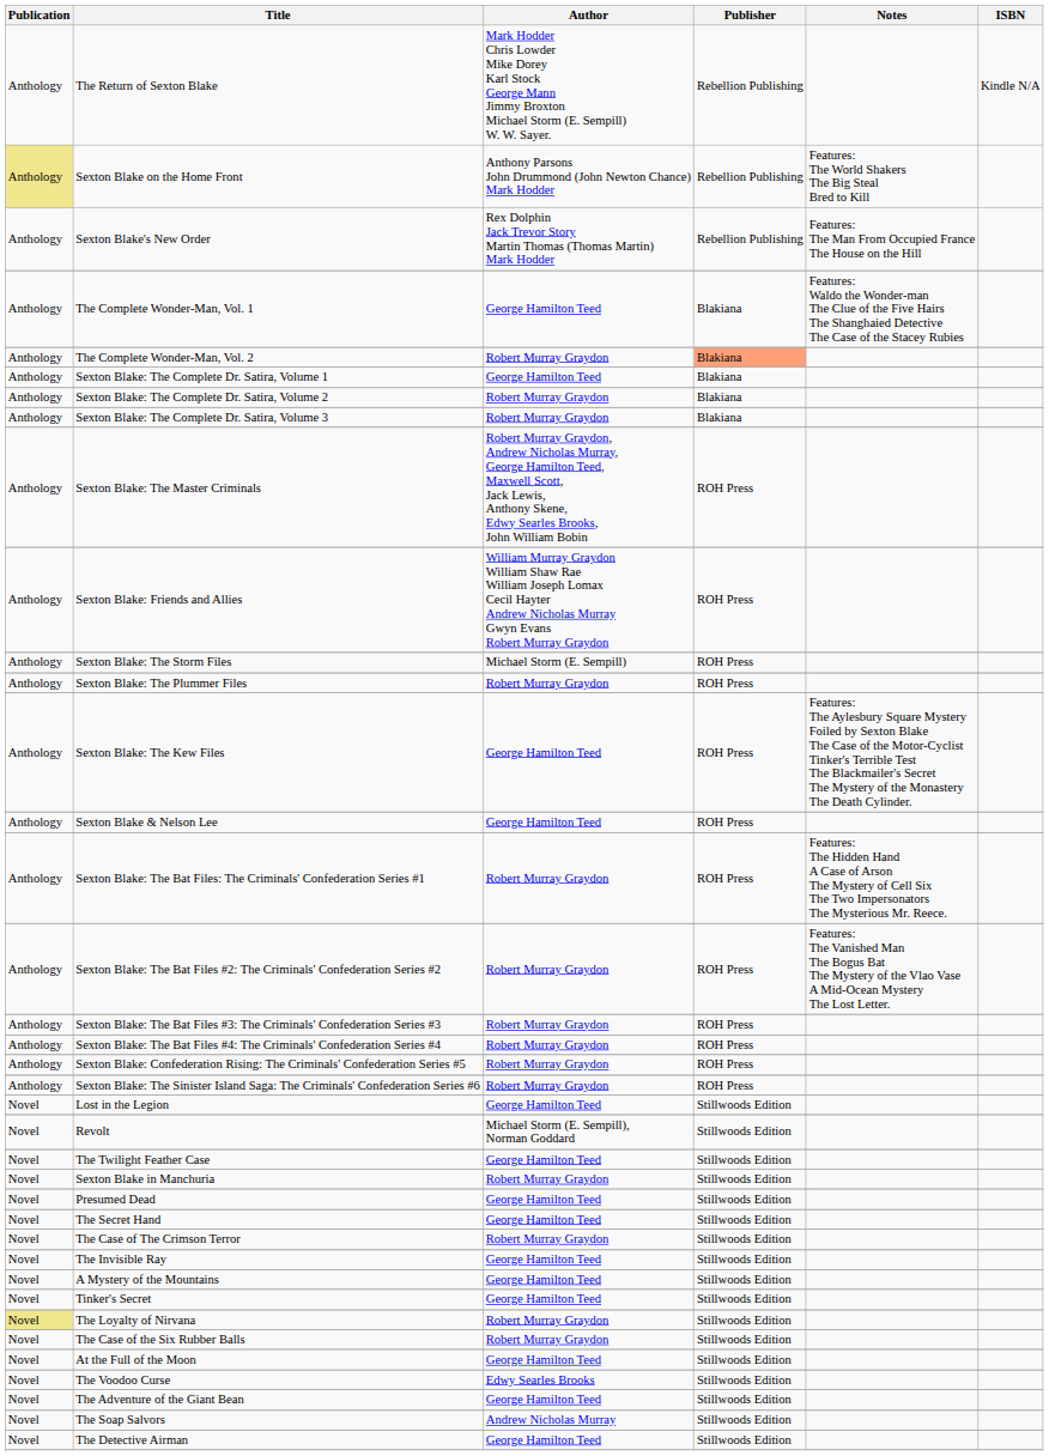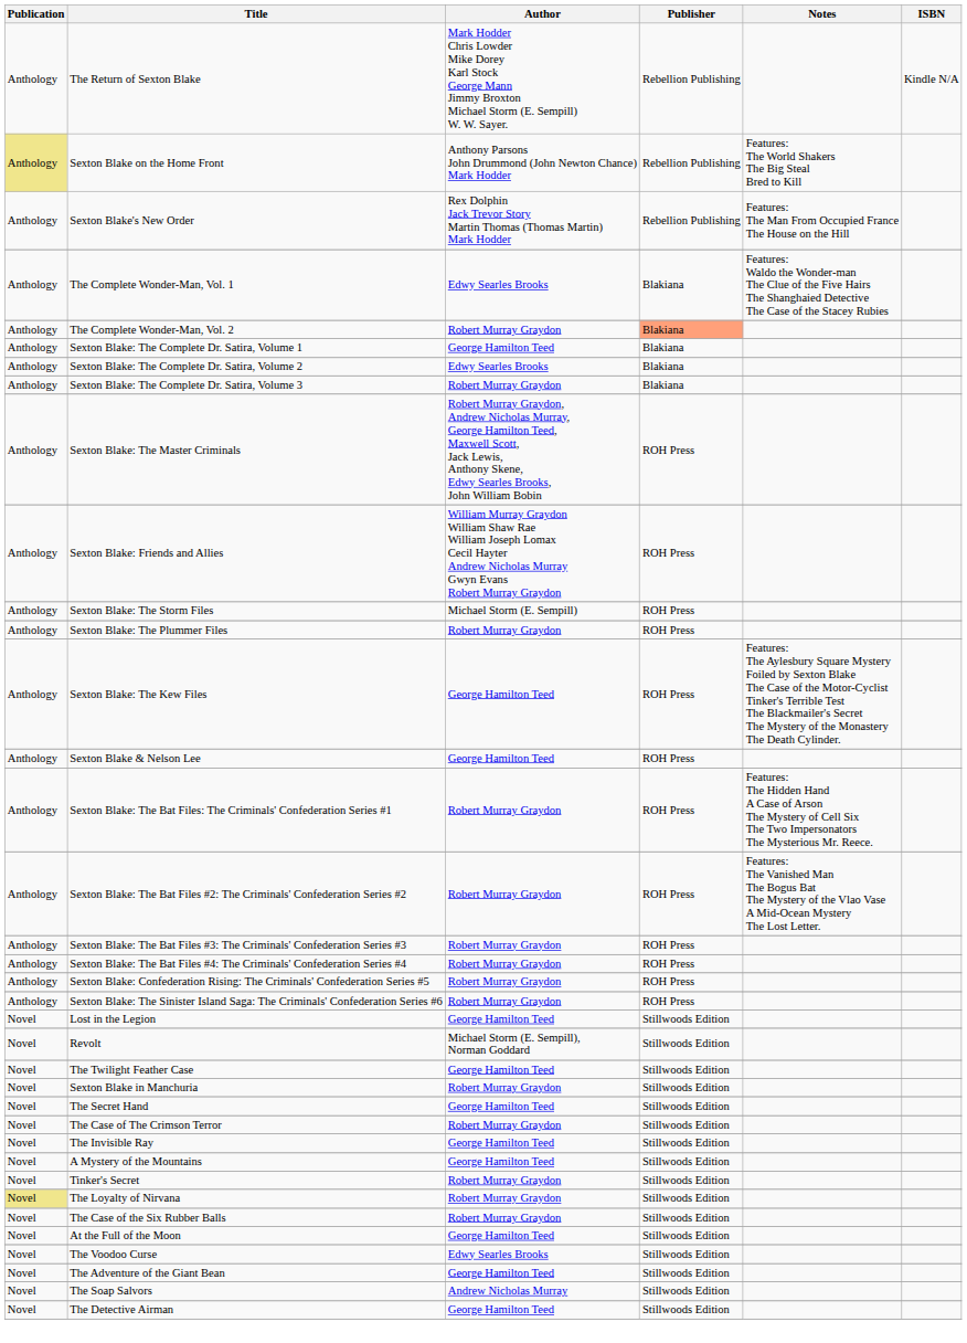 <table class="wikitable">
 <tr>
 <th>Publication</th>
 <th>Title</th>
 <th>Author</th>
 <th>Publisher</th>
 <th>Notes</th>
 <th>ISBN</th>
 </tr>
 <tr>
 <td>Anthology</td>
 <td>The Return of Sexton Blake</td>
 <td><a href='#'>Mark Hodder</a><br>Chris Lowder<br>Mike Dorey<br>Karl Stock<br><a href='#'>George Mann</a><br>Jimmy Broxton<br>Michael Storm (E. Sempill)<br>W. W. Sayer.</td>
 <td>Rebellion Publishing</td>
 <td></td>
 <td>Kindle N/A</td>
 </tr>
 <tr>
 <td style="background: khaki;">Anthology</td>
 <td>Sexton Blake on the Home Front</td>
 <td>Anthony Parsons<br>John Drummond (John Newton Chance)<br><a href='#'>Mark Hodder</a></td>
 <td>Rebellion Publishing</td>
 <td>Features:  <br> The World Shakers <br> The Big Steal <br> Bred to Kill</td>
 <td></td>
 </tr>
 <tr>
 <td>Anthology</td>
 <td>Sexton Blake's New Order</td>
 <td>Rex Dolphin<br><a href='#'>Jack Trevor Story</a><br>Martin Thomas (Thomas Martin)<br><a href='#'>Mark Hodder</a></td>
 <td>Rebellion Publishing</td>
 <td>Features: <br> The Man From Occupied France <br> The House on the Hill</td>
 <td></td>
 </tr>
 <tr>
 </tr>
 <tr>
 <td>Anthology</td>
 <td>The Complete Wonder-Man, Vol. 1</td>
-<td><a href='#'>George Hamilton Teed</a></td>
+<td><a href='#'>Edwy Searles Brooks</a></td>
 <td>Blakiana</td>
 <td>Features: <br> Waldo the Wonder-man <br> The Clue of the Five Hairs <br> The Shanghaied Detective <br> The Case of the Stacey Rubies</td>
 <td></td>
 </tr>
 <tr>
 </tr>
 <tr>
 <td>Anthology</td>
 <td>The Complete Wonder-Man, Vol. 2</td>
 <td><a href='#'>Robert Murray Graydon</a></td>
 <td style="background: lightsalmon;">Blakiana</td>
 <td></td>
 <td></td>
 </tr>
 <tr>
 </tr>
 <tr>
 <td>Anthology</td>
 <td>Sexton Blake: The Complete Dr. Satira, Volume 1</td>
 <td><a href='#'>George Hamilton Teed</a></td>
 <td>Blakiana</td>
 <td></td>
 <td></td>
 </tr>
 <tr>
 </tr>
 <tr>
 <td>Anthology</td>
 <td>Sexton Blake: The Complete Dr. Satira, Volume 2</td>
-<td><a href='#'>Robert Murray Graydon</a></td>
+<td><a href='#'>Edwy Searles Brooks</a></td>
 <td>Blakiana</td>
 <td></td>
 <td></td>
 </tr>
 <tr>
 </tr>
 <tr>
 <td>Anthology</td>
 <td>Sexton Blake: The Complete Dr. Satira, Volume 3</td>
 <td><a href='#'>Robert Murray Graydon</a></td>
 <td>Blakiana</td>
 <td></td>
 <td></td>
 </tr>
 <tr>
 </tr>
 <tr>
 <td>Anthology</td>
 <td>Sexton Blake: The Master Criminals</td>
 <td><a href='#'>Robert Murray Graydon</a>,<br><a href='#'>Andrew Nicholas Murray</a>, <br> <a href='#'>George Hamilton Teed</a>, <br> <a href='#'>Maxwell Scott</a>,<br> Jack Lewis, <br> Anthony Skene, <br> <a href='#'>Edwy Searles Brooks</a>, <br> John William Bobin</td>
 <td>ROH Press</td>
 <td></td>
 <td></td>
 </tr>
 <tr>
 </tr>
 <tr>
 <td>Anthology</td>
 <td>Sexton Blake: Friends and Allies</td>
 <td><a href='#'>William Murray Graydon</a> <br> William Shaw Rae <br> William Joseph Lomax <br> Cecil Hayter <br> <a href='#'>Andrew Nicholas Murray</a> <br> Gwyn Evans <br> <a href='#'>Robert Murray Graydon</a></td>
 <td>ROH Press</td>
 <td></td>
 <td></td>
 </tr>
 <tr>
 </tr>
 <tr>
 <td>Anthology</td>
 <td>Sexton Blake: The Storm Files</td>
 <td>Michael Storm (E. Sempill)</td>
 <td>ROH Press</td>
 <td></td>
 <td></td>
 </tr>
 <tr>
 </tr>
 <tr>
 <td>Anthology</td>
 <td>Sexton Blake: The Plummer Files</td>
 <td><a href='#'>Robert Murray Graydon</a></td>
 <td>ROH Press</td>
 <td></td>
 <td></td>
 </tr>
 <tr>
 </tr>
 <tr>
 <td>Anthology</td>
 <td>Sexton Blake: The Kew Files</td>
 <td><a href='#'>George Hamilton Teed</a></td>
 <td>ROH Press</td>
 <td>Features: <br> The Aylesbury Square Mystery <br> Foiled by Sexton Blake <br> The Case of the Motor-Cyclist <br> Tinker's Terrible Test <br> The Blackmailer's Secret <br> The Mystery of the Monastery<br> The Death Cylinder.</td>
 <td></td>
 </tr>
 <tr>
 </tr>
 <tr>
 <td>Anthology</td>
 <td>Sexton Blake & Nelson Lee</td>
 <td><a href='#'>George Hamilton Teed</a></td>
 <td>ROH Press</td>
 <td></td>
 <td></td>
 </tr>
 <tr>
 </tr>
 <tr>
 <td>Anthology</td>
 <td>Sexton Blake: The Bat Files: The Criminals' Confederation Series #1</td>
 <td><a href='#'>Robert Murray Graydon</a></td>
 <td>ROH Press</td>
 <td>Features:  <br> The Hidden Hand <br> A Case of Arson <br> The Mystery of Cell Six <br> The Two Impersonators <br> The Mysterious Mr. Reece.</td>
 <td></td>
 </tr>
 <tr>
 </tr>
 <tr>
 <td>Anthology</td>
 <td>Sexton Blake: The Bat Files #2: The Criminals' Confederation Series #2</td>
 <td><a href='#'>Robert Murray Graydon</a></td>
 <td>ROH Press</td>
 <td>Features: <br> The Vanished Man<br> The Bogus Bat<br> The Mystery of the Vlao Vase<br> A Mid-Ocean Mystery<br> The Lost Letter.</td>
 <td></td>
 </tr>
 <tr>
 </tr>
 <tr>
 <td>Anthology</td>
 <td>Sexton Blake: The Bat Files #3: The Criminals' Confederation Series #3</td>
 <td><a href='#'>Robert Murray Graydon</a></td>
 <td>ROH Press</td>
 <td></td>
 <td></td>
 </tr>
 <tr>
 </tr>
 <tr>
 <td>Anthology</td>
 <td>Sexton Blake: The Bat Files #4: The Criminals' Confederation Series #4</td>
 <td><a href='#'>Robert Murray Graydon</a></td>
 <td>ROH Press</td>
 <td></td>
 <td></td>
 </tr>
 <tr>
 </tr>
 <tr>
 <td>Anthology</td>
 <td>Sexton Blake: Confederation Rising: The Criminals' Confederation Series #5</td>
 <td><a href='#'>Robert Murray Graydon</a></td>
 <td>ROH Press</td>
 <td></td>
 <td></td>
 </tr>
 <tr>
 </tr>
 <tr>
 <td>Anthology</td>
 <td>Sexton Blake: The Sinister Island Saga: The Criminals' Confederation Series #6</td>
 <td><a href='#'>Robert Murray Graydon</a></td>
 <td>ROH Press</td>
 <td></td>
 <td></td>
 </tr>
 <tr>
 </tr>
 <tr>
 <td>Novel</td>
 <td>Lost in the Legion</td>
 <td><a href='#'>George Hamilton Teed</a></td>
 <td>Stillwoods Edition</td>
 <td></td>
 <td></td>
 </tr>
 <tr>
 </tr>
 <tr>
 <td>Novel</td>
 <td>Revolt</td>
 <td>Michael Storm (E. Sempill),<br> Norman Goddard</td>
 <td>Stillwoods Edition</td>
 <td></td>
 <td></td>
 </tr>
 <tr>
 </tr>
 <tr>
 <td>Novel</td>
 <td>The Twilight Feather Case</td>
 <td><a href='#'>George Hamilton Teed</a></td>
 <td>Stillwoods Edition</td>
 <td></td>
 <td></td>
 </tr>
 <tr>
 </tr>
 <tr>
 <td>Novel</td>
 <td>Sexton Blake in Manchuria</td>
 <td><a href='#'>Robert Murray Graydon</a></td>
 <td>Stillwoods Edition</td>
 <td></td>
 <td></td>
 </tr>
 <tr>
 </tr>
 <tr>
-<td>Novel</td>
-<td>Presumed Dead</td>
-<td><a href='#'>George Hamilton Teed</a></td>
-<td>Stillwoods Edition</td>
-<td></td>
-<td></td>
-</tr>
-<tr>
 </tr>
 <tr>
 <td>Novel</td>
 <td>The Secret Hand</td>
 <td><a href='#'>George Hamilton Teed</a></td>
 <td>Stillwoods Edition</td>
 <td></td>
 <td></td>
 </tr>
 <tr>
 </tr>
 <tr>
 <td>Novel</td>
 <td>The Case of The Crimson Terror</td>
 <td><a href='#'>Robert Murray Graydon</a></td>
 <td>Stillwoods Edition</td>
 <td></td>
 <td></td>
 </tr>
 <tr>
 </tr>
 <tr>
 <td>Novel</td>
 <td>The Invisible Ray</td>
 <td><a href='#'>George Hamilton Teed</a></td>
 <td>Stillwoods Edition</td>
 <td></td>
 <td></td>
 </tr>
 <tr>
 </tr>
 <tr>
 <td>Novel</td>
 <td>A Mystery of the Mountains</td>
 <td><a href='#'>George Hamilton Teed</a></td>
 <td>Stillwoods Edition</td>
 <td></td>
 <td></td>
 </tr>
 <tr>
 </tr>
 <tr>
 <td>Novel</td>
 <td>Tinker's Secret</td>
-<td><a href='#'>George Hamilton Teed</a></td>
+<td><a href='#'>Robert Murray Graydon</a></td>
 <td>Stillwoods Edition</td>
 <td></td>
 <td></td>
 </tr>
 <tr>
 </tr>
 <tr>
 <td style="background: khaki;">Novel</td>
 <td>The Loyalty of Nirvana</td>
 <td><a href='#'>Robert Murray Graydon</a></td>
 <td>Stillwoods Edition</td>
 <td></td>
 <td></td>
 </tr>
 <tr>
 </tr>
 <tr>
 <td>Novel</td>
 <td>The Case of the Six Rubber Balls</td>
 <td><a href='#'>Robert Murray Graydon</a></td>
 <td>Stillwoods Edition</td>
 <td></td>
 <td></td>
 </tr>
 <tr>
 </tr>
 <tr>
 <td>Novel</td>
 <td>At the Full of the Moon</td>
 <td><a href='#'>George Hamilton Teed</a></td>
 <td>Stillwoods Edition</td>
 <td></td>
 <td></td>
 </tr>
 <tr>
 </tr>
 <tr>
 <td>Novel</td>
 <td>The Voodoo Curse</td>
 <td><a href='#'>Edwy Searles Brooks</a></td>
 <td>Stillwoods Edition</td>
 <td></td>
 <td></td>
 </tr>
 <tr>
 </tr>
 <tr>
 <td>Novel</td>
 <td>The Adventure of the Giant Bean</td>
 <td><a href='#'>George Hamilton Teed</a></td>
 <td>Stillwoods Edition</td>
 <td></td>
 <td></td>
 </tr>
 <tr>
 </tr>
 <tr>
 <td>Novel</td>
 <td>The Soap Salvors</td>
 <td><a href='#'>Andrew Nicholas Murray</a></td>
 <td>Stillwoods Edition</td>
 <td></td>
 <td></td>
 </tr>
 <tr>
 </tr>
 <tr>
 <td>Novel</td>
 <td>The Detective Airman</td>
 <td><a href='#'>George Hamilton Teed</a></td>
 <td>Stillwoods Edition</td>
 <td></td>
 <td></td>
 </tr>
 <tr>
 </tr>
 <tr>
 </tr>
 </table>
